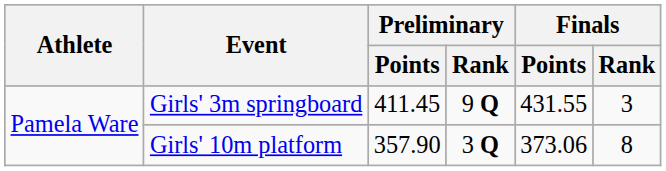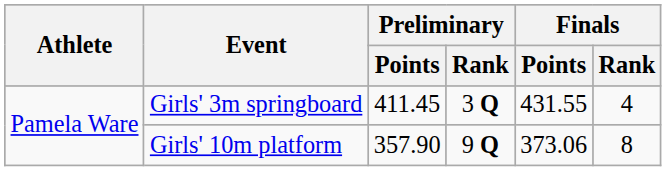 <table class="wikitable" border="1" style="font-size:90%">
 <tr>
 <th rowspan=2>Athlete</th>
 <th rowspan=2>Event</th>
 <th colspan=2>Preliminary</th>
 <th colspan=2>Finals</th>
 </tr>
 <tr>
 <th>Points</th>
 <th>Rank</th>
 <th>Points</th>
 <th>Rank</th>
 </tr>
 <tr>
 <td rowspan=2><a href='#'>Pamela Ware</a></td>
 <td><a href='#'>Girls' 3m springboard</a></td>
 <td align=center>411.45</td>
-<td align=center>9 <strong>Q</strong></td>
+<td align=center>3 <strong>Q</strong></td>
 <td align=center>431.55</td>
-<td align=center>3</td>
+<td align=center>4</td>
 </tr>
 <tr>
 <td><a href='#'>Girls' 10m platform</a></td>
 <td align=center>357.90</td>
-<td align=center>3 <strong>Q</strong></td>
+<td align=center>9 <strong>Q</strong></td>
 <td align=center>373.06</td>
 <td align=center>8</td>
 </tr>
 </table>
